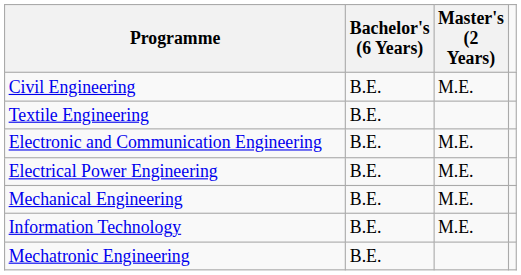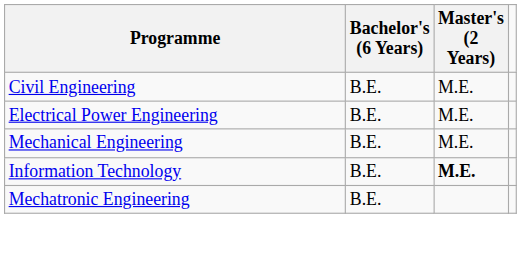 <table class="wikitable">
 <tr>
 <th width="300">Programme</th>
 <th width="50">Bachelor's (6 Years)</th>
 <th width="55">Master's (2 Years)</th>
 </tr>
 <tr>
 <td><a href='#'>Civil Engineering</a></td>
-<td>B.E.</td>
-<td>M.E.</td>
-<td></td>
-</tr>
-<tr>
-<td><a href='#'>Textile Engineering</a></td>
-<td>B.E.</td>
-<td></td>
-<td></td>
-</tr>
-<tr>
-<td><a href='#'>Electronic and Communication Engineering</a></td>
 <td>B.E.</td>
 <td>M.E.</td>
 <td></td>
 </tr>
 <tr>
 <td><a href='#'>Electrical Power Engineering</a></td>
 <td>B.E.</td>
 <td>M.E.</td>
 <td></td>
 </tr>
 <tr>
 <td><a href='#'>Mechanical Engineering</a></td>
 <td>B.E.</td>
 <td>M.E.</td>
 <td></td>
 </tr>
 <tr>
 <td><a href='#'>Information Technology</a></td>
 <td>B.E.</td>
-<td>M.E.</td>
+<td><strong>M.E.</strong></td>
 <td></td>
 </tr>
 <tr>
 <td><a href='#'>Mechatronic Engineering</a></td>
 <td>B.E.</td>
 <td></td>
 <td></td>
 </tr>
 </table>
